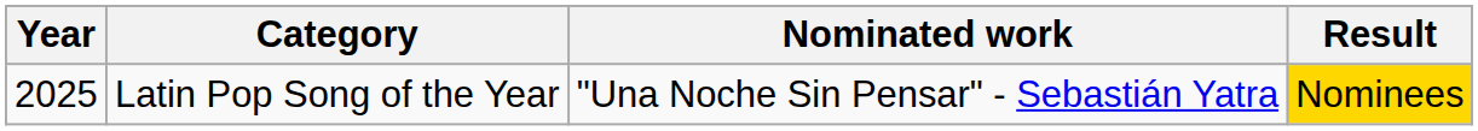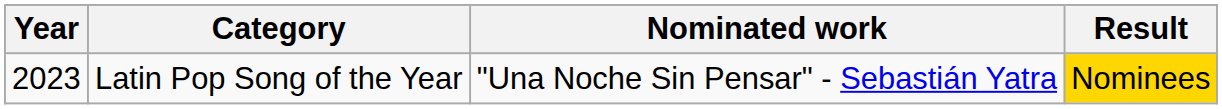 <table class="wikitable">
 <tr>
 <th>Year</th>
 <th>Category</th>
 <th>Nominated work</th>
 <th>Result</th>
 </tr>
 <tr>
-<td>2025</td>
+<td>2023</td>
 <td>Latin Pop Song of the Year</td>
 <td>"Una Noche Sin Pensar" - <a href='#'>Sebastián Yatra</a></td>
 <td style="background: gold;">Nominees</td>
 </tr>
 </table>
